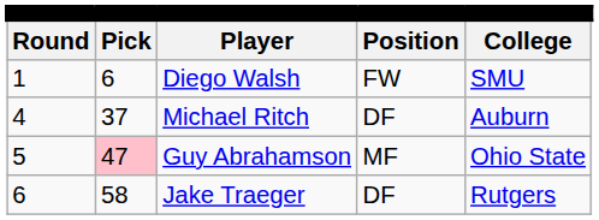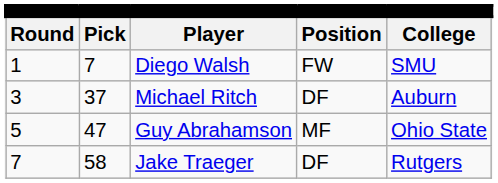 <table class="wikitable sortable" style="text-align:center; font-size:90%; text-align:left;">
 <tr style="border-spacing: 2px; border: 2px solid black;">
 <td colspan="7" bgcolor="#000000" color="#000000" border="#FED000" align="center"><strong></strong></td>
 </tr>
 <tr>
 <th><strong>Round</strong></th>
 <th><strong>Pick</strong></th>
 <th><strong>Player</strong></th>
 <th><strong>Position</strong></th>
 <th><strong>College</strong></th>
 </tr>
 <tr>
 <td>1</td>
-<td>6</td>
+<td>7</td>
 <td> <a href='#'>Diego Walsh</a></td>
 <td>FW</td>
 <td><a href='#'>SMU</a></td>
 </tr>
 <tr>
-<td>4</td>
+<td>3</td>
 <td>37</td>
 <td> <a href='#'>Michael Ritch</a></td>
 <td>DF</td>
 <td><a href='#'>Auburn</a></td>
 </tr>
 <tr>
 <td>5</td>
-<td style="background: pink;">47</td>
+<td>47</td>
 <td> <a href='#'>Guy Abrahamson</a></td>
 <td>MF</td>
 <td><a href='#'>Ohio State</a></td>
 </tr>
 <tr>
-<td>6</td>
+<td>7</td>
 <td>58</td>
 <td> <a href='#'>Jake Traeger</a></td>
 <td>DF</td>
 <td><a href='#'>Rutgers</a></td>
 </tr>
 </table>
